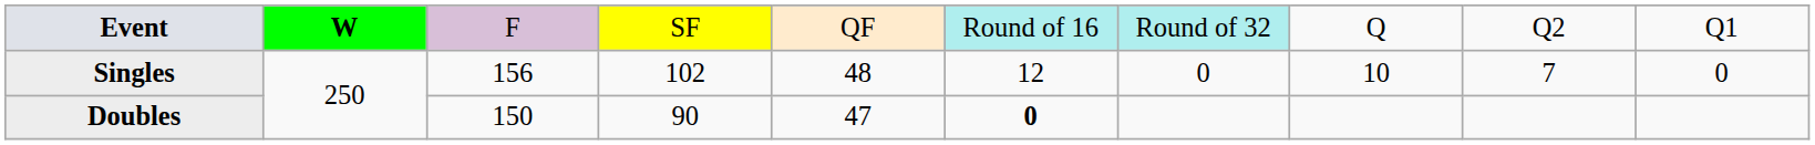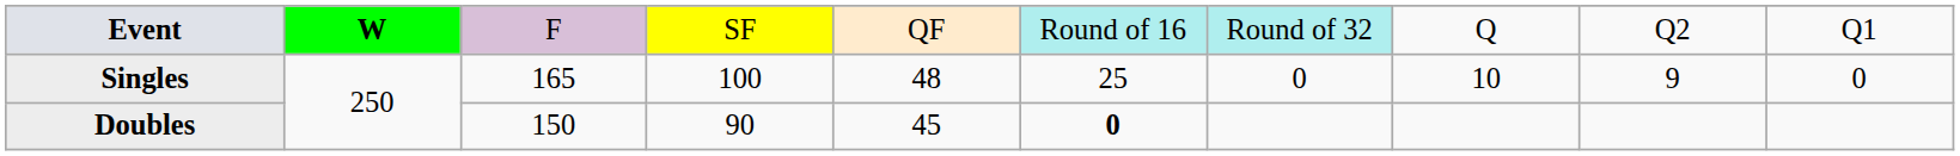 <table class=wikitable style=font-size:90%;text-align:center>
 <tr>
 <td style="width:130px; background:#dfe2e9;"><strong>Event</strong></td>
 <td style="width:80px; background:lime;"><strong>W</strong></td>
 <td style="width:85px; background:thistle;">F</td>
 <td style="width:85px; background:#ff0;">SF</td>
 <td style="width:85px; background:#ffebcd;">QF</td>
 <td style="width:85px; background:#afeeee;">Round of 16</td>
 <td style="width:85px; background:#afeeee;">Round of 32</td>
 <td width=85>Q</td>
 <td width=85>Q2</td>
 <td width=85>Q1</td>
 </tr>
 <tr>
 <th style="background:#ededed;">Singles</th>
 <td rowspan=2>250</td>
-<td>156</td>
-<td>102</td>
+<td>165</td>
+<td>100</td>
 <td>48</td>
-<td>12</td>
+<td>25</td>
 <td>0</td>
 <td>10</td>
-<td>7</td>
+<td>9</td>
 <td>0</td>
 </tr>
 <tr>
 <th style="background:#ededed;">Doubles</th>
 <td>150</td>
 <td>90</td>
-<td>47</td>
+<td>45</td>
 <td><strong>0</strong></td>
 <td></td>
 <td></td>
 <td></td>
 <td></td>
 </tr>
 </table>
